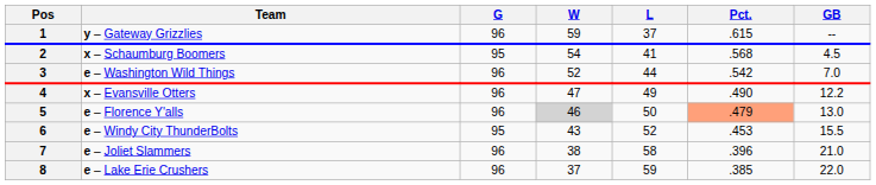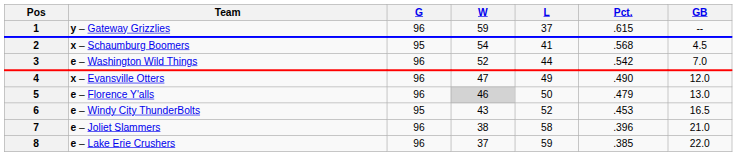 <table class="wikitable plainrowheaders" width="90%" style="text-align:center;">
 <tr>
 <th scope="col" width="5%">Pos</th>
 <th scope="col" width="25%">Team</th>
 <th scope="col" width="5%"><a href='#'>G</a></th>
 <th scope="col" width="5%"><a href='#'>W</a></th>
 <th scope="col" width="5%"><a href='#'>L</a></th>
 <th scope="col" width="7%"><a href='#'>Pct.</a></th>
 <th scope="col" width="5%"><a href='#'>GB</a></th>
 </tr>
 <tr>
 <th>1</th>
 <td style="text-align:left;"><strong>y</strong> – <a href='#'>Gateway Grizzlies</a></td>
 <td>96</td>
 <td>59</td>
 <td>37</td>
 <td>.615</td>
 <td>--</td>
 </tr>
 <tr>
 </tr>
 <tr |- style="border-top:3px solid blue;">
 <th>2</th>
 <td style="text-align:left;"><strong>x</strong> – <a href='#'>Schaumburg Boomers</a></td>
 <td>95</td>
 <td>54</td>
 <td>41</td>
 <td>.568</td>
 <td>4.5</td>
 </tr>
 <tr>
 <th>3</th>
 <td style="text-align:left;"><strong>e</strong> – <a href='#'>Washington Wild Things</a></td>
 <td>96</td>
 <td>52</td>
 <td>44</td>
 <td>.542</td>
 <td>7.0</td>
 </tr>
 <tr>
 </tr>
 <tr |- style="border-top:3px solid red;">
 <th>4</th>
 <td style="text-align:left;"><strong>x</strong> – <a href='#'>Evansville Otters</a></td>
 <td>96</td>
 <td>47</td>
 <td>49</td>
 <td>.490</td>
-<td>12.2</td>
+<td>12.0</td>
 </tr>
 <tr>
 <th>5</th>
 <td style="text-align:left;"><strong>e</strong> – <a href='#'>Florence Y'alls</a></td>
 <td>96</td>
 <td style="background: lightgrey;">46</td>
 <td>50</td>
-<td style="background: lightsalmon;">.479</td>
+<td>.479</td>
 <td>13.0</td>
 </tr>
 <tr>
 <th>6</th>
 <td style="text-align:left;"><strong>e</strong> – <a href='#'>Windy City ThunderBolts</a></td>
 <td>95</td>
 <td>43</td>
 <td>52</td>
 <td>.453</td>
-<td>15.5</td>
+<td>16.5</td>
 </tr>
 <tr>
 <th>7</th>
 <td style="text-align:left;"><strong>e</strong> – <a href='#'>Joliet Slammers</a></td>
 <td>96</td>
 <td>38</td>
 <td>58</td>
 <td>.396</td>
 <td>21.0</td>
 </tr>
 <tr>
 <th>8</th>
 <td style="text-align:left;"><strong>e</strong> – <a href='#'>Lake Erie Crushers</a></td>
 <td>96</td>
 <td>37</td>
 <td>59</td>
 <td>.385</td>
 <td>22.0</td>
 </tr>
 </table>
